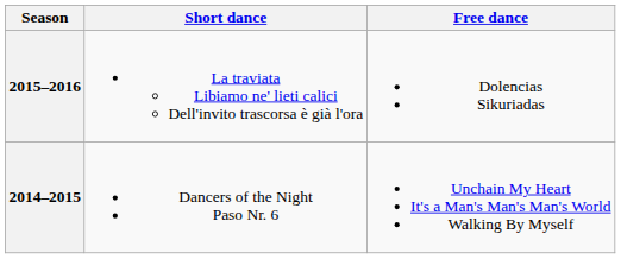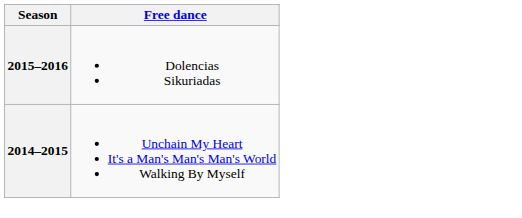 <table class=wikitable style=text-align:center>
 <tr>
 <th>Season</th>
-<th><a href='#'>Short dance</a></th>
 <th><a href='#'>Free dance</a></th>
 </tr>
 <tr>
 <th>2015–2016 <br> </th>
-<td><br><ul><li><a href='#'>La traviata</a> <br><ul><li> <a href='#'>Libiamo ne' lieti calici</a></li><li> Dell'invito trascorsa è già l'ora</li></ul></li></ul></td>
 <td><br><ul><li>Dolencias <br></li><li>Sikuriadas <br></li></ul></td>
 </tr>
 <tr>
 <th>2014–2015 <br> </th>
-<td><br><ul><li>Dancers of the Night <br></li><li>Paso Nr. 6 <br></li></ul></td>
 <td><br><ul><li><a href='#'>Unchain My Heart</a> <br></li><li><a href='#'>It's a Man's Man's Man's World</a> <br></li><li>Walking By Myself <br></li></ul></td>
 </tr>
 </table>
